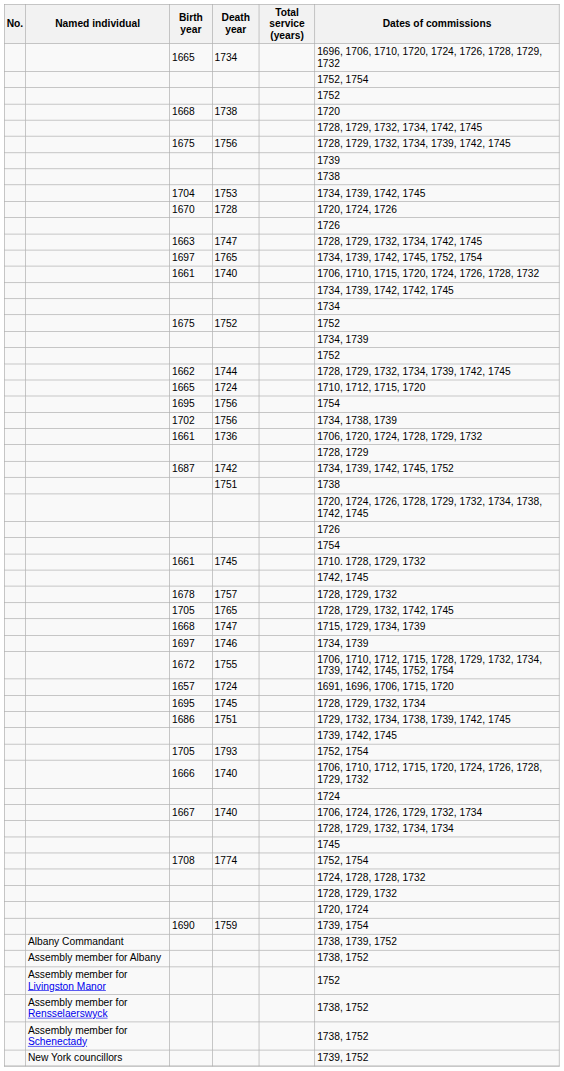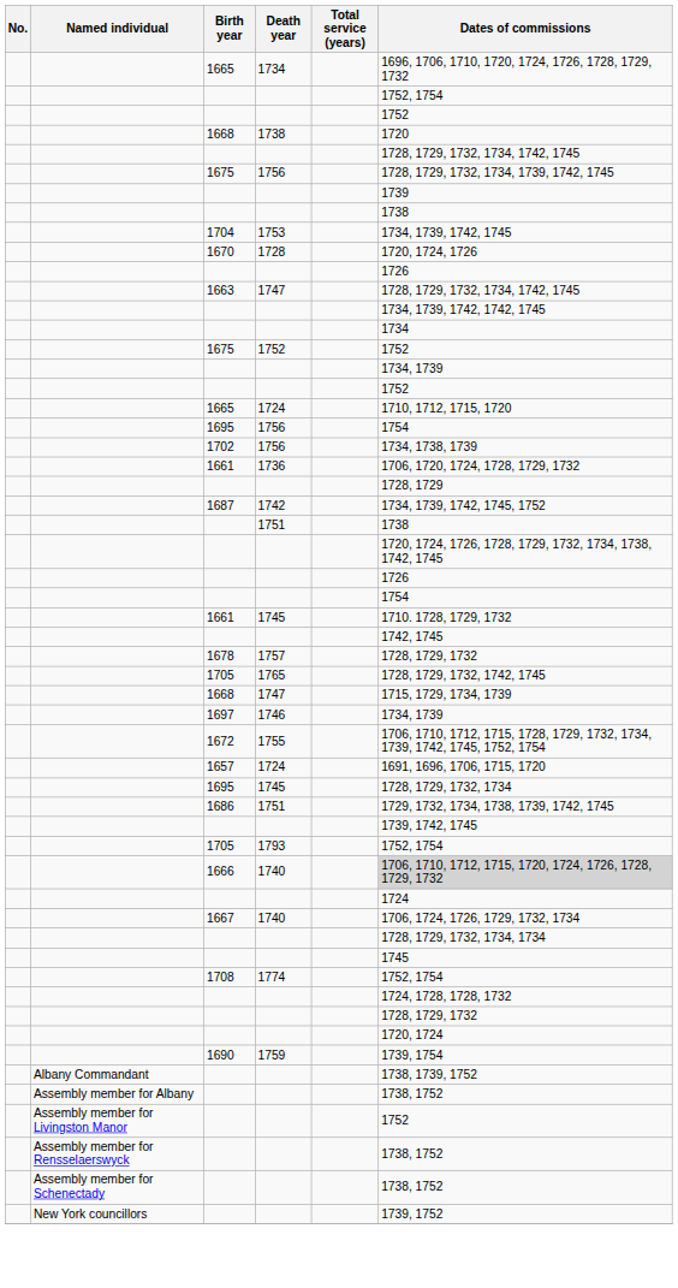 <table class="wikitable sortable">
 <tr>
 <th>No.</th>
 <th>Named individual</th>
 <th>Birth year</th>
 <th>Death year</th>
 <th>Total service<br>(years)</th>
 <th>Dates of commissions</th>
 </tr>
 <tr>
 <td style="text-align:center;"></td>
 <td></td>
 <td>1665</td>
 <td>1734</td>
 <td></td>
 <td>1696, 1706, 1710, 1720, 1724, 1726, 1728, 1729, 1732</td>
 </tr>
 <tr>
 <td style="text-align:center;"></td>
 <td></td>
 <td></td>
 <td></td>
 <td></td>
 <td>1752, 1754</td>
 </tr>
 <tr>
 <td style="text-align:center;"></td>
 <td></td>
 <td></td>
 <td></td>
 <td></td>
 <td>1752</td>
 </tr>
 <tr>
 <td style="text-align:center;"></td>
 <td></td>
 <td>1668</td>
 <td>1738</td>
 <td></td>
 <td>1720</td>
 </tr>
 <tr>
 <td style="text-align:center;"></td>
 <td></td>
 <td></td>
 <td></td>
 <td></td>
 <td>1728, 1729, 1732, 1734, 1742, 1745</td>
 </tr>
 <tr>
 <td style="text-align:center;"></td>
 <td></td>
 <td>1675</td>
 <td>1756</td>
 <td></td>
 <td>1728, 1729, 1732, 1734, 1739, 1742, 1745</td>
 </tr>
 <tr>
 <td style="text-align:center;"></td>
 <td></td>
 <td></td>
 <td></td>
 <td></td>
 <td>1739</td>
 </tr>
 <tr>
 <td style="text-align:center;"></td>
 <td></td>
 <td></td>
 <td></td>
 <td></td>
 <td>1738</td>
 </tr>
 <tr>
 <td style="text-align:center;"></td>
 <td></td>
 <td>1704</td>
 <td>1753</td>
 <td></td>
 <td>1734, 1739, 1742, 1745</td>
 </tr>
 <tr>
 <td style="text-align:center;"></td>
 <td></td>
 <td>1670</td>
 <td>1728</td>
 <td></td>
 <td>1720, 1724, 1726</td>
 </tr>
 <tr>
 <td style="text-align:center;"></td>
 <td></td>
 <td></td>
 <td></td>
 <td></td>
 <td>1726</td>
 </tr>
 <tr>
 <td style="text-align:center;"></td>
 <td></td>
 <td>1663</td>
 <td>1747</td>
 <td></td>
 <td>1728, 1729, 1732, 1734, 1742, 1745</td>
 </tr>
 <tr>
 <td style="text-align:center;"></td>
 <td></td>
-<td>1697</td>
-<td>1765</td>
-<td></td>
-<td>1734, 1739, 1742, 1745, 1752, 1754</td>
-</tr>
-<tr>
-<td style="text-align:center;"></td>
-<td></td>
-<td>1661</td>
-<td>1740</td>
-<td></td>
-<td>1706, 1710, 1715, 1720, 1724, 1726, 1728, 1732</td>
-</tr>
-<tr>
-<td style="text-align:center;"></td>
-<td></td>
 <td></td>
 <td></td>
 <td></td>
 <td>1734, 1739, 1742, 1742, 1745</td>
 </tr>
 <tr>
 <td style="text-align:center;"></td>
 <td></td>
 <td></td>
 <td></td>
 <td></td>
 <td>1734</td>
 </tr>
 <tr>
 <td style="text-align:center;"></td>
 <td></td>
 <td>1675</td>
 <td>1752</td>
 <td></td>
 <td>1752</td>
 </tr>
 <tr>
 <td style="text-align:center;"></td>
 <td></td>
 <td></td>
 <td></td>
 <td></td>
 <td>1734, 1739</td>
 </tr>
 <tr>
 <td style="text-align:center;"></td>
 <td></td>
 <td></td>
 <td></td>
 <td></td>
 <td>1752</td>
-</tr>
-<tr>
-<td style="text-align:center;"></td>
-<td></td>
-<td>1662</td>
-<td>1744</td>
-<td></td>
-<td>1728, 1729, 1732, 1734, 1739, 1742, 1745</td>
 </tr>
 <tr>
 <td style="text-align:center;"></td>
 <td></td>
 <td>1665</td>
 <td>1724</td>
 <td></td>
 <td>1710, 1712, 1715, 1720</td>
 </tr>
 <tr>
 <td style="text-align:center;"></td>
 <td></td>
 <td>1695</td>
 <td>1756</td>
 <td></td>
 <td>1754</td>
 </tr>
 <tr>
 <td style="text-align:center;"></td>
 <td></td>
 <td>1702</td>
 <td>1756</td>
 <td></td>
 <td>1734, 1738, 1739</td>
 </tr>
 <tr>
 <td style="text-align:center;"></td>
 <td></td>
 <td>1661</td>
 <td>1736</td>
 <td></td>
 <td>1706, 1720, 1724, 1728, 1729, 1732</td>
 </tr>
 <tr>
 <td style="text-align:center;"></td>
 <td></td>
 <td></td>
 <td></td>
 <td></td>
 <td>1728, 1729</td>
 </tr>
 <tr>
 <td style="text-align:center;"></td>
 <td></td>
 <td>1687</td>
 <td>1742</td>
 <td></td>
 <td>1734, 1739, 1742, 1745, 1752</td>
 </tr>
 <tr>
 <td style="text-align:center;"></td>
 <td></td>
 <td></td>
 <td>1751</td>
 <td></td>
 <td>1738</td>
 </tr>
 <tr>
 <td style="text-align:center;"></td>
 <td></td>
 <td></td>
 <td></td>
 <td></td>
 <td>1720, 1724, 1726, 1728, 1729, 1732, 1734, 1738, 1742, 1745</td>
 </tr>
 <tr>
 <td style="text-align:center;"></td>
 <td></td>
 <td></td>
 <td></td>
 <td></td>
 <td>1726</td>
 </tr>
 <tr>
 <td style="text-align:center;"></td>
 <td></td>
 <td></td>
 <td></td>
 <td></td>
 <td>1754</td>
 </tr>
 <tr>
 <td style="text-align:center;"></td>
 <td></td>
 <td>1661</td>
 <td>1745</td>
 <td></td>
 <td>1710. 1728, 1729, 1732</td>
 </tr>
 <tr>
 <td style="text-align:center;"></td>
 <td></td>
 <td></td>
 <td></td>
 <td></td>
 <td>1742, 1745</td>
 </tr>
 <tr>
 <td style="text-align:center;"></td>
 <td></td>
 <td>1678</td>
 <td>1757</td>
 <td></td>
 <td>1728, 1729, 1732</td>
 </tr>
 <tr>
 <td style="text-align:center;"></td>
 <td></td>
 <td>1705</td>
 <td>1765</td>
 <td></td>
 <td>1728, 1729, 1732, 1742, 1745</td>
 </tr>
 <tr>
 <td style="text-align:center;"></td>
 <td></td>
 <td>1668</td>
 <td>1747</td>
 <td></td>
 <td>1715, 1729, 1734, 1739</td>
 </tr>
 <tr>
 <td style="text-align:center;"></td>
 <td></td>
 <td>1697</td>
 <td>1746</td>
 <td></td>
 <td>1734, 1739</td>
 </tr>
 <tr>
 <td style="text-align:center;"></td>
 <td></td>
 <td>1672</td>
 <td>1755</td>
 <td></td>
 <td>1706, 1710, 1712, 1715, 1728, 1729, 1732, 1734, 1739, 1742, 1745, 1752, 1754</td>
 </tr>
 <tr>
 <td style="text-align:center;"></td>
 <td></td>
 <td>1657</td>
 <td>1724</td>
 <td></td>
 <td>1691, 1696, 1706, 1715, 1720</td>
 </tr>
 <tr>
 <td style="text-align:center;"></td>
 <td></td>
 <td>1695</td>
 <td>1745</td>
 <td></td>
 <td>1728, 1729, 1732, 1734</td>
 </tr>
 <tr>
 <td style="text-align:center;"></td>
 <td></td>
 <td>1686</td>
 <td>1751</td>
 <td></td>
 <td>1729, 1732, 1734, 1738, 1739, 1742, 1745</td>
 </tr>
 <tr>
 <td style="text-align:center;"></td>
 <td></td>
 <td></td>
 <td></td>
 <td></td>
 <td>1739, 1742, 1745</td>
 </tr>
 <tr>
 <td style="text-align:center;"></td>
 <td></td>
 <td>1705</td>
 <td>1793</td>
 <td></td>
 <td>1752, 1754</td>
 </tr>
 <tr>
 <td style="text-align:center;"></td>
 <td></td>
 <td>1666</td>
 <td>1740</td>
 <td></td>
-<td>1706, 1710, 1712, 1715, 1720, 1724, 1726, 1728, 1729, 1732</td>
+<td style="background: lightgrey;">1706, 1710, 1712, 1715, 1720, 1724, 1726, 1728, 1729, 1732</td>
 </tr>
 <tr>
 <td style="text-align:center;"></td>
 <td></td>
 <td></td>
 <td></td>
 <td></td>
 <td>1724</td>
 </tr>
 <tr>
 <td style="text-align:center;"></td>
 <td></td>
 <td>1667</td>
 <td>1740</td>
 <td></td>
 <td>1706, 1724, 1726, 1729, 1732, 1734</td>
 </tr>
 <tr>
 <td style="text-align:center;"></td>
 <td></td>
 <td></td>
 <td></td>
 <td></td>
 <td>1728, 1729, 1732, 1734, 1734</td>
 </tr>
 <tr>
 <td style="text-align:center;"></td>
 <td></td>
 <td></td>
 <td></td>
 <td></td>
 <td>1745</td>
 </tr>
 <tr>
 <td style="text-align:center;"></td>
 <td></td>
 <td>1708</td>
 <td>1774</td>
 <td></td>
 <td>1752, 1754</td>
 </tr>
 <tr>
 <td style="text-align:center;"></td>
 <td></td>
 <td></td>
 <td></td>
 <td></td>
 <td>1724, 1728, 1728, 1732</td>
 </tr>
 <tr>
 <td style="text-align:center;"></td>
 <td></td>
 <td></td>
 <td></td>
 <td></td>
 <td>1728, 1729, 1732</td>
 </tr>
 <tr>
 <td style="text-align:center;"></td>
 <td></td>
 <td></td>
 <td></td>
 <td></td>
 <td>1720, 1724</td>
 </tr>
 <tr>
 <td style="text-align:center;"></td>
 <td></td>
 <td>1690</td>
 <td>1759</td>
 <td></td>
 <td>1739, 1754</td>
 </tr>
 <tr>
 <td style="text-align:center;"></td>
 <td>Albany Commandant</td>
 <td></td>
 <td></td>
 <td></td>
 <td>1738, 1739, 1752</td>
 </tr>
 <tr>
 <td style="text-align:center;"></td>
 <td>Assembly member for Albany</td>
 <td></td>
 <td></td>
 <td></td>
 <td>1738, 1752</td>
 </tr>
 <tr>
 <td style="text-align:center;"></td>
 <td>Assembly member for <a href='#'>Livingston Manor</a></td>
 <td></td>
 <td></td>
 <td></td>
 <td>1752</td>
 </tr>
 <tr>
 <td style="text-align:center;"></td>
 <td>Assembly member for <a href='#'>Rensselaerswyck</a></td>
 <td></td>
 <td></td>
 <td></td>
 <td>1738, 1752</td>
 </tr>
 <tr>
 <td style="text-align:center;"></td>
 <td>Assembly member for <a href='#'>Schenectady</a></td>
 <td></td>
 <td></td>
 <td></td>
 <td>1738, 1752</td>
 </tr>
 <tr>
 <td style="text-align:center;"></td>
 <td>New York councillors</td>
 <td></td>
 <td></td>
 <td></td>
 <td>1739, 1752</td>
 </tr>
 <tr>
 </tr>
 </table>
